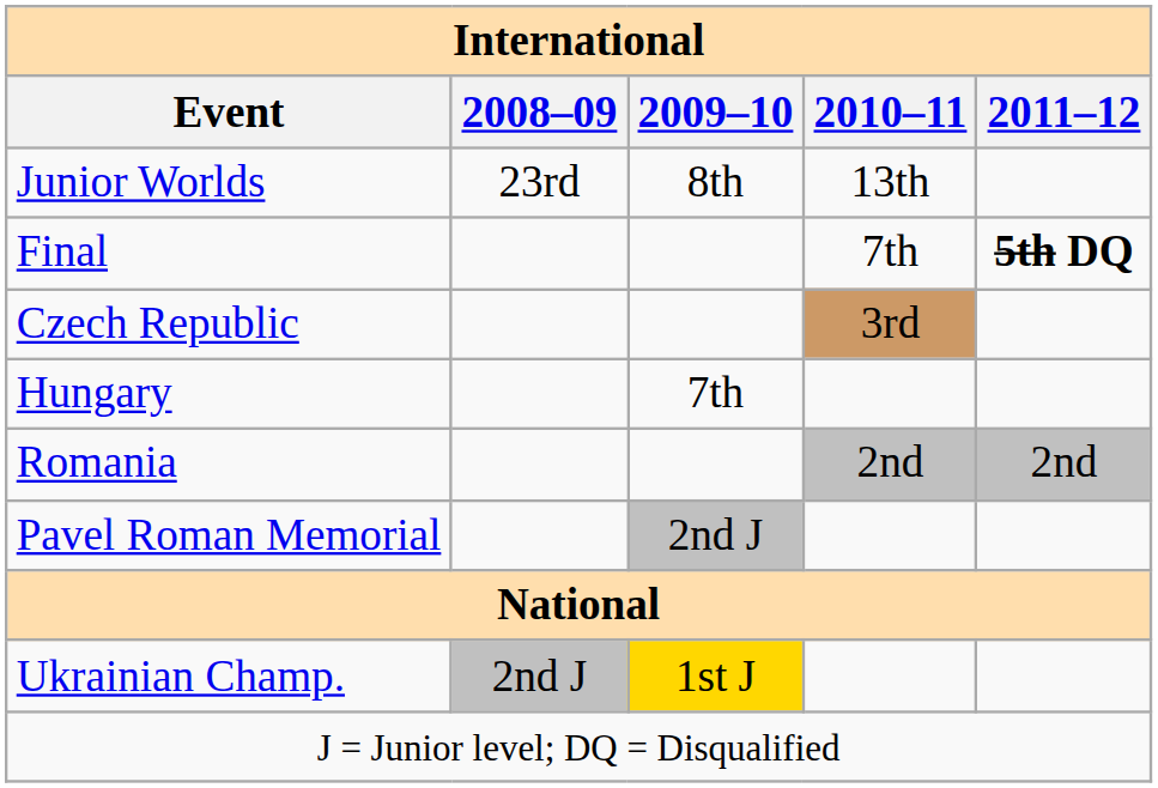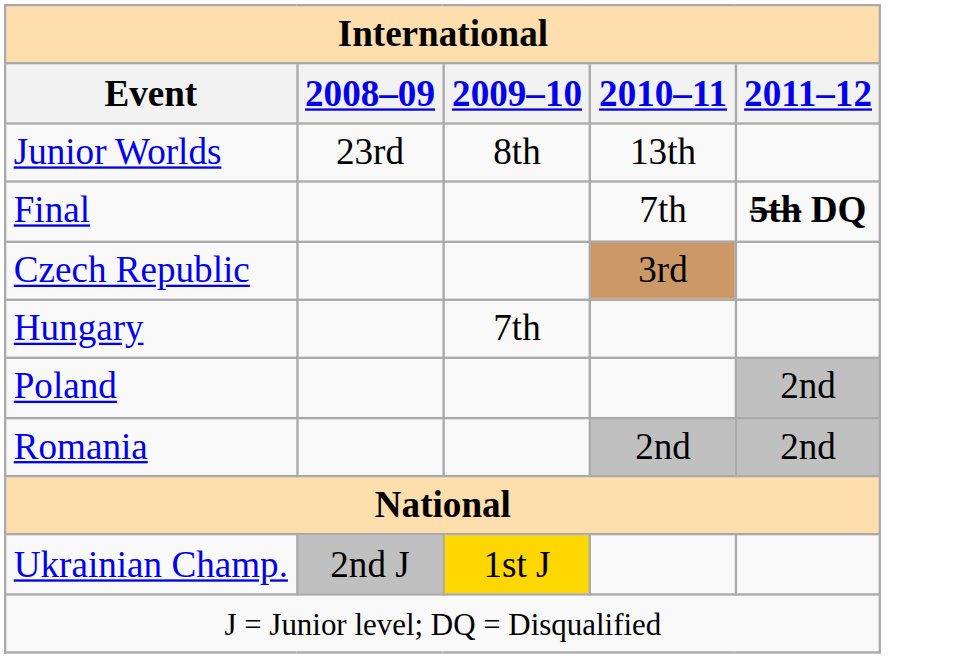 <table class="wikitable" style="text-align:center">
 <tr>
 <th style="background-color: #ffdead; " colspan=5 align=center>International</th>
 </tr>
 <tr>
 <th>Event</th>
 <th><a href='#'>2008–09</a></th>
 <th><a href='#'>2009–10</a></th>
 <th><a href='#'>2010–11</a></th>
 <th><a href='#'>2011–12</a></th>
 </tr>
 <tr>
 <td align=left><a href='#'>Junior Worlds</a></td>
 <td>23rd</td>
 <td>8th</td>
 <td>13th</td>
 <td></td>
 </tr>
 <tr>
 <td align=left> <a href='#'>Final</a></td>
 <td></td>
 <td></td>
 <td>7th</td>
 <td><strong><s>5th</s> DQ</strong></td>
 </tr>
 <tr>
 <td align=left> <a href='#'>Czech Republic</a></td>
 <td></td>
 <td></td>
 <td bgcolor=cc9966>3rd</td>
 <td></td>
 </tr>
 <tr>
 <td align=left> <a href='#'>Hungary</a></td>
 <td></td>
 <td>7th</td>
 <td></td>
 <td></td>
 </tr>
 <tr>
+<td align=left> <a href='#'>Poland</a></td>
+<td></td>
+<td></td>
+<td></td>
+<td bgcolor=silver>2nd</td>
+</tr>
+<tr>
 <td align=left> <a href='#'>Romania</a></td>
 <td></td>
 <td></td>
 <td bgcolor=silver>2nd</td>
 <td bgcolor=silver>2nd</td>
-</tr>
-<tr>
-<td align=left><a href='#'>Pavel Roman Memorial</a></td>
-<td></td>
-<td bgcolor=silver>2nd J</td>
-<td></td>
-<td></td>
 </tr>
 <tr>
 <th style="background-color: #ffdead; " colspan=5 align=center>National</th>
 </tr>
 <tr>
 <td align=left><a href='#'>Ukrainian Champ.</a></td>
 <td bgcolor=silver>2nd J</td>
 <td bgcolor=gold>1st J</td>
 <td></td>
 <td></td>
 </tr>
 <tr>
 <td colspan=5 align=center><small> J = Junior level; DQ = Disqualified </small></td>
 </tr>
 </table>
